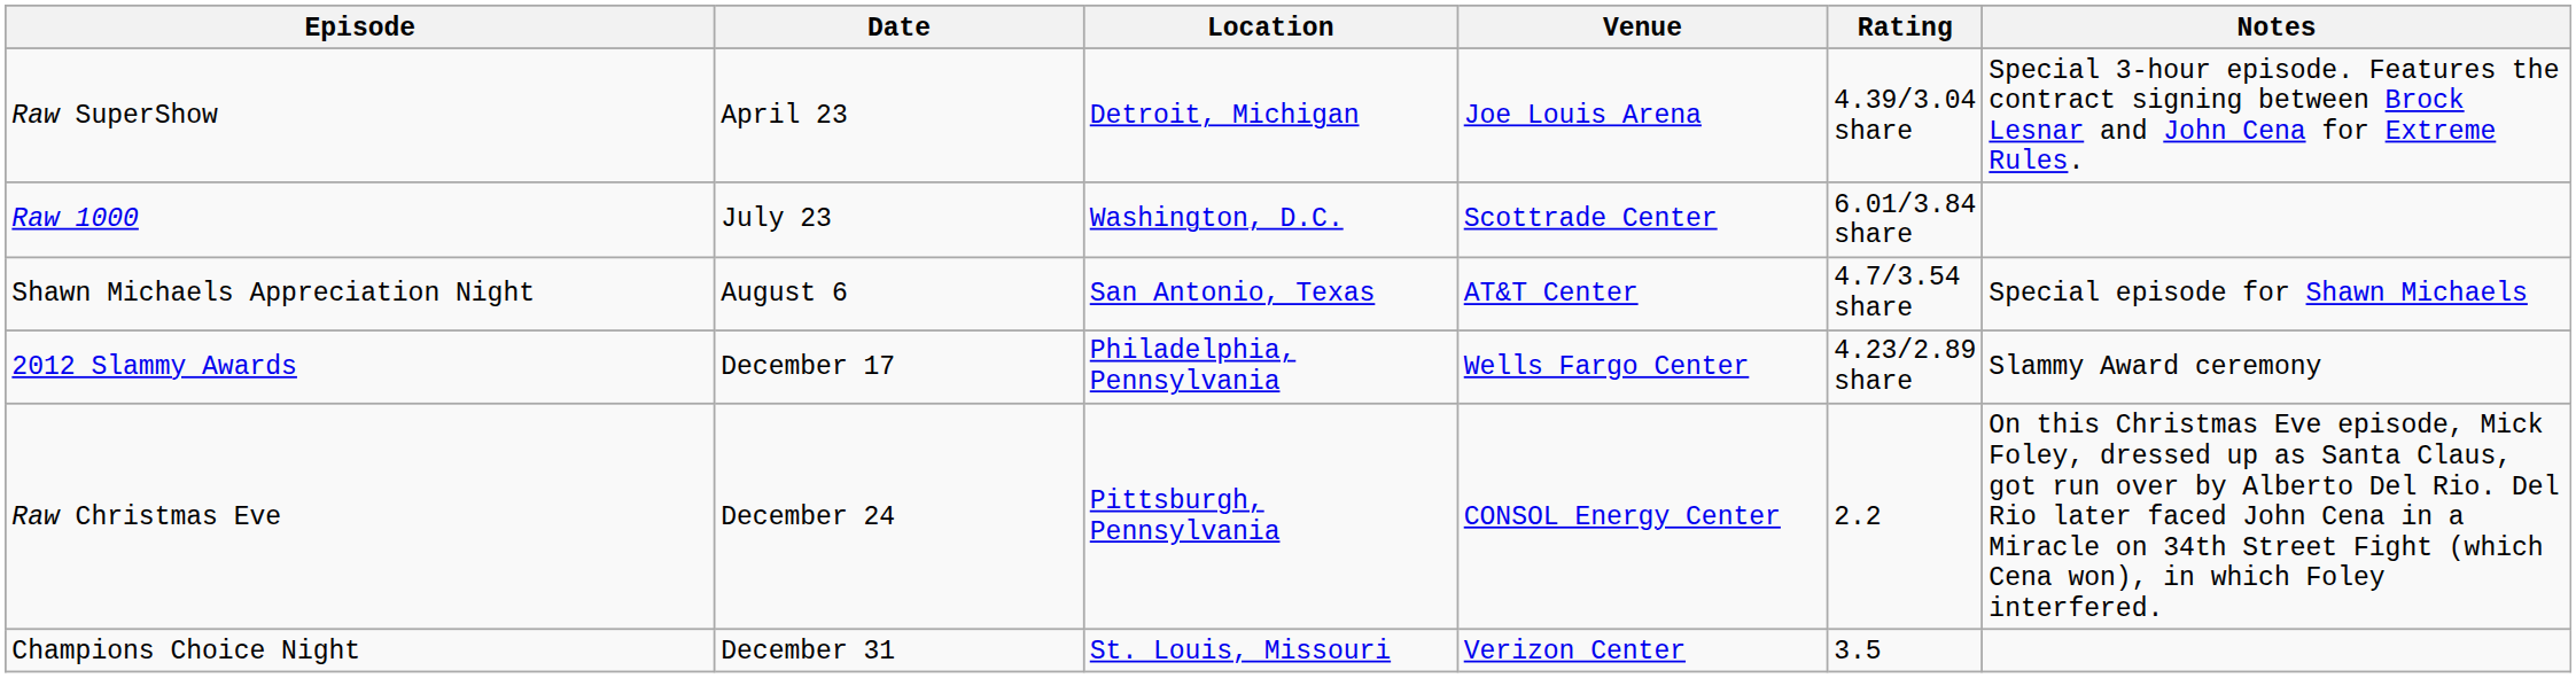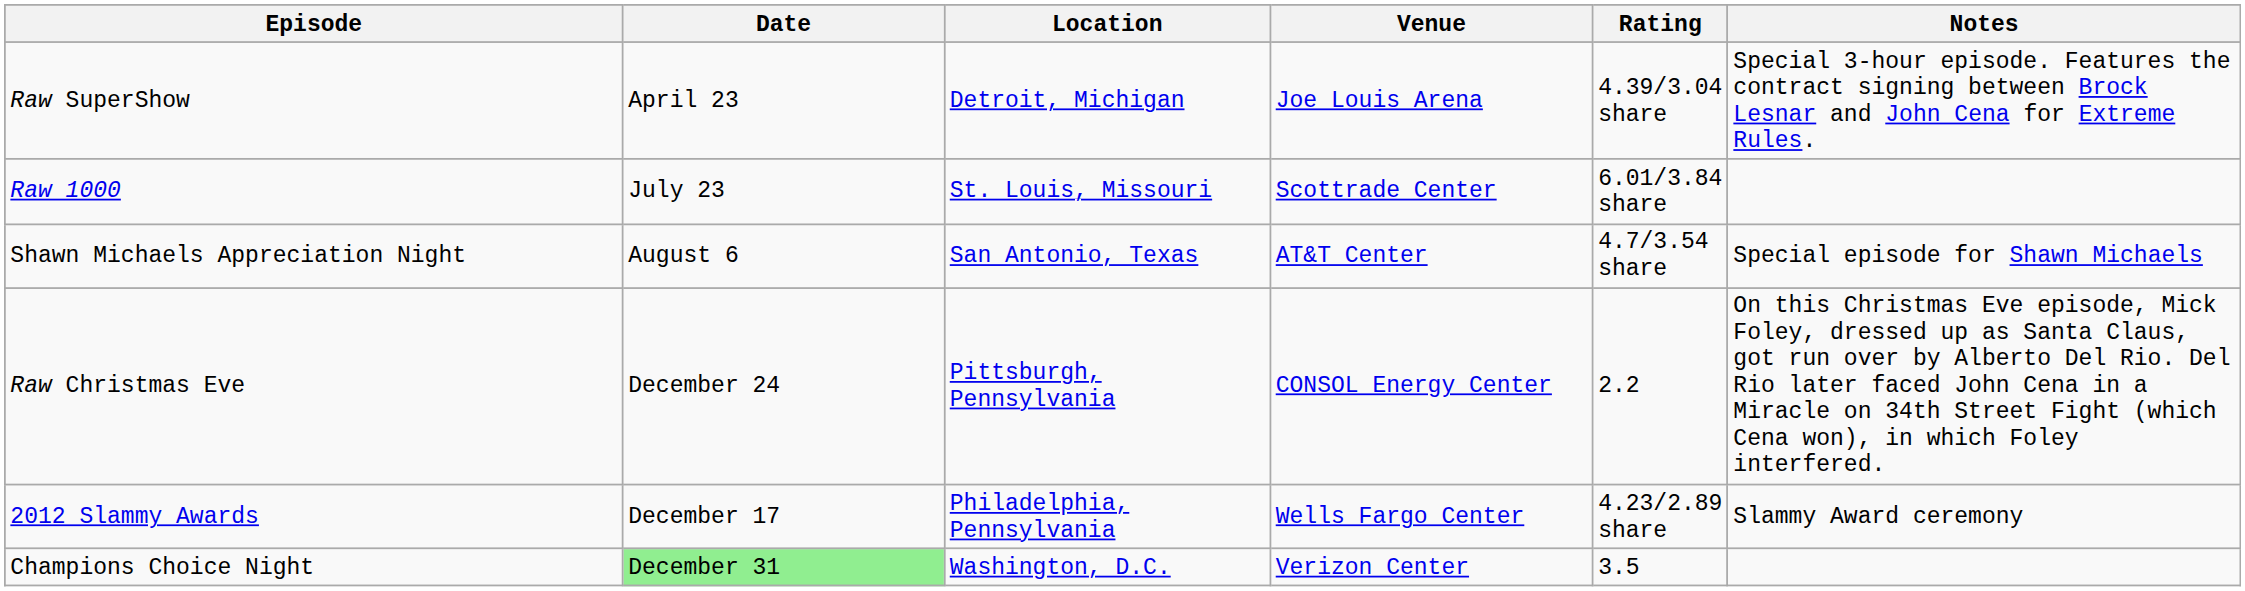 <table class="wikitable plainrowheaders sortable" style="width:100%;">
 <tr>
 <th style="width:29%;">Episode</th>
 <th style="width:15%;">Date</th>
 <th style="width:15%;">Location</th>
 <th style="width:15%;">Venue</th>
 <th style="width:2%;">Rating</th>
 <th style="width:99%;">Notes</th>
 </tr>
 <tr>
 <td><em>Raw</em> SuperShow </td>
 <td>April 23</td>
 <td><a href='#'>Detroit, Michigan</a></td>
 <td><a href='#'>Joe Louis Arena</a></td>
 <td>4.39/3.04 share </td>
 <td>Special 3-hour episode. Features the contract signing between <a href='#'>Brock Lesnar</a> and <a href='#'>John Cena</a> for <a href='#'>Extreme Rules</a>.</td>
 </tr>
 <tr>
 <td><em><a href='#'>Raw 1000</a></em></td>
 <td>July 23</td>
-<td><a href='#'>Washington, D.C.</a></td>
+<td><a href='#'>St. Louis, Missouri</a></td>
 <td><a href='#'>Scottrade Center</a></td>
 <td>6.01/3.84 share </td>
 <td></td>
 </tr>
 <tr>
 <td>Shawn Michaels Appreciation Night</td>
 <td>August 6</td>
 <td><a href='#'>San Antonio, Texas</a></td>
 <td><a href='#'>AT&T Center</a></td>
 <td>4.7/3.54 share </td>
 <td>Special episode for <a href='#'>Shawn Michaels</a></td>
 </tr>
 <tr>
+<td><em>Raw</em> Christmas Eve</td>
+<td>December 24</td>
+<td><a href='#'>Pittsburgh, Pennsylvania</a></td>
+<td><a href='#'>CONSOL Energy Center</a></td>
+<td>2.2</td>
+<td>On this Christmas Eve episode, Mick Foley, dressed up as Santa Claus, got run over by Alberto Del Rio. Del Rio later faced John Cena in a Miracle on 34th Street Fight (which Cena won), in which Foley interfered.</td>
+</tr>
+<tr>
 <td><a href='#'>2012 Slammy Awards</a></td>
 <td>December 17</td>
 <td><a href='#'>Philadelphia, Pennsylvania</a></td>
 <td><a href='#'>Wells Fargo Center</a></td>
 <td>4.23/2.89 share</td>
 <td>Slammy Award ceremony</td>
 </tr>
 <tr>
-<td><em>Raw</em> Christmas Eve</td>
-<td>December 24</td>
-<td><a href='#'>Pittsburgh, Pennsylvania</a></td>
-<td><a href='#'>CONSOL Energy Center</a></td>
-<td>2.2</td>
-<td>On this Christmas Eve episode, Mick Foley, dressed up as Santa Claus, got run over by Alberto Del Rio. Del Rio later faced John Cena in a Miracle on 34th Street Fight (which Cena won), in which Foley interfered.</td>
-</tr>
-<tr>
 <td>Champions Choice Night</td>
-<td>December 31</td>
-<td><a href='#'>St. Louis, Missouri</a></td>
+<td style="background: lightgreen;">December 31</td>
+<td><a href='#'>Washington, D.C.</a></td>
 <td><a href='#'>Verizon Center</a></td>
 <td>3.5</td>
 <td></td>
 </tr>
 </table>
